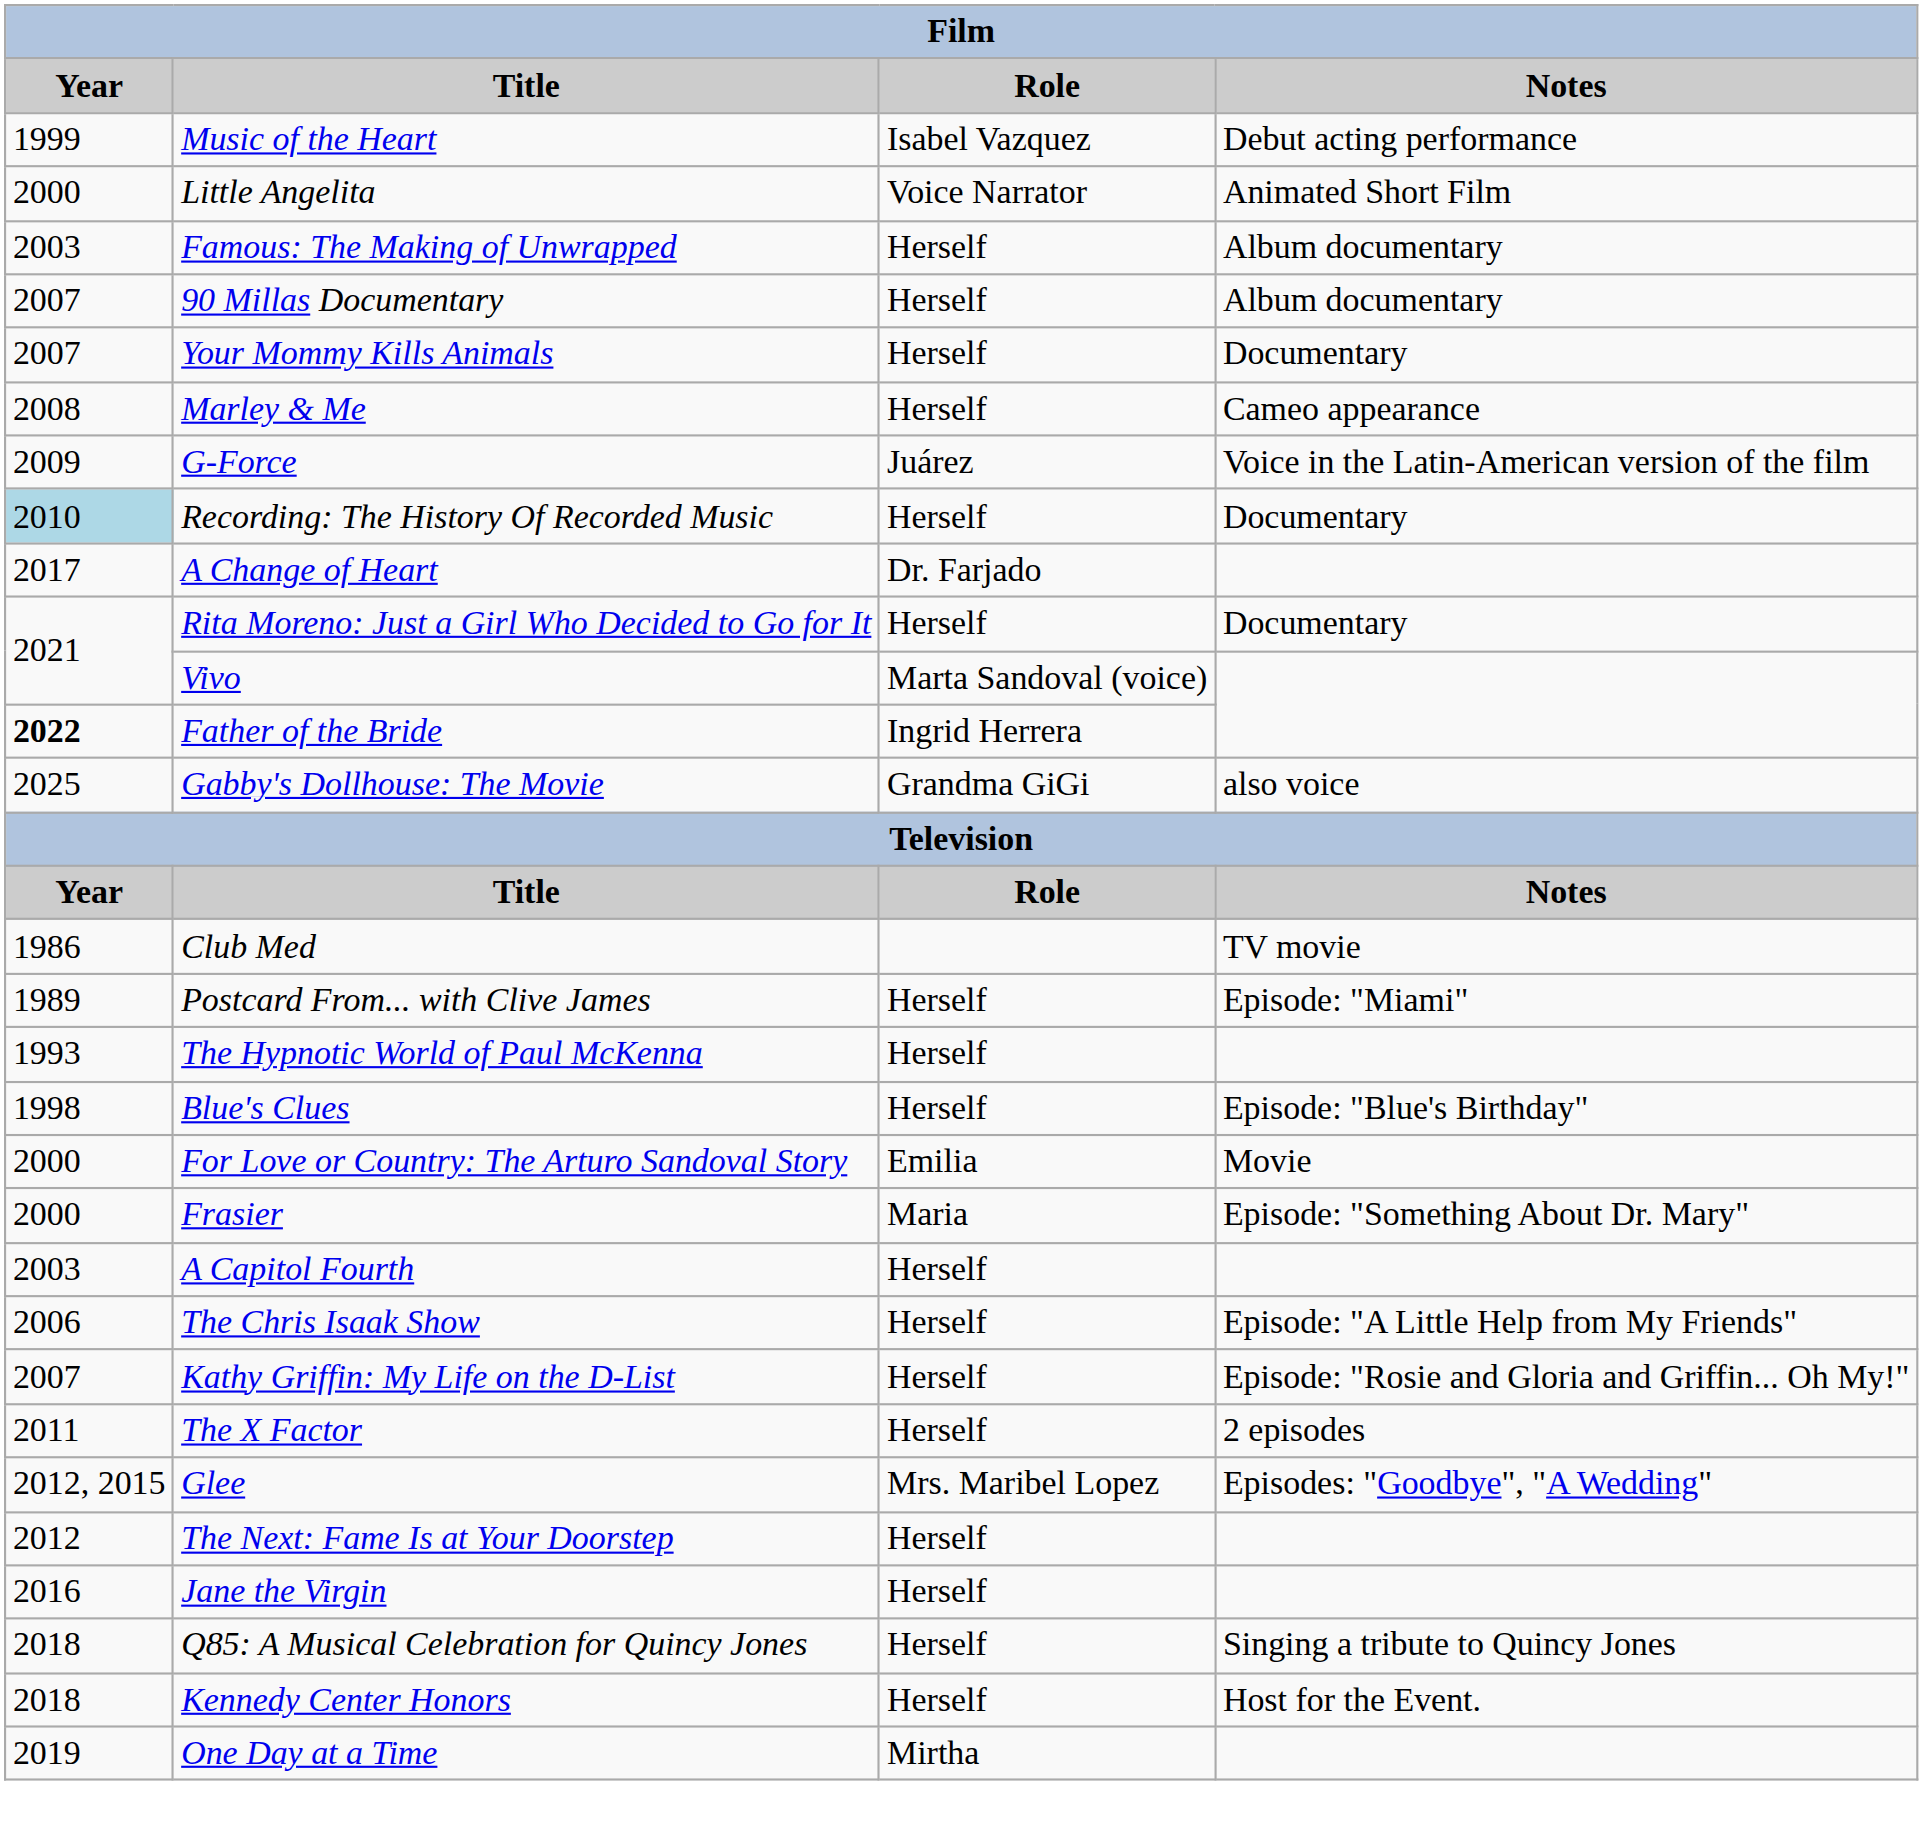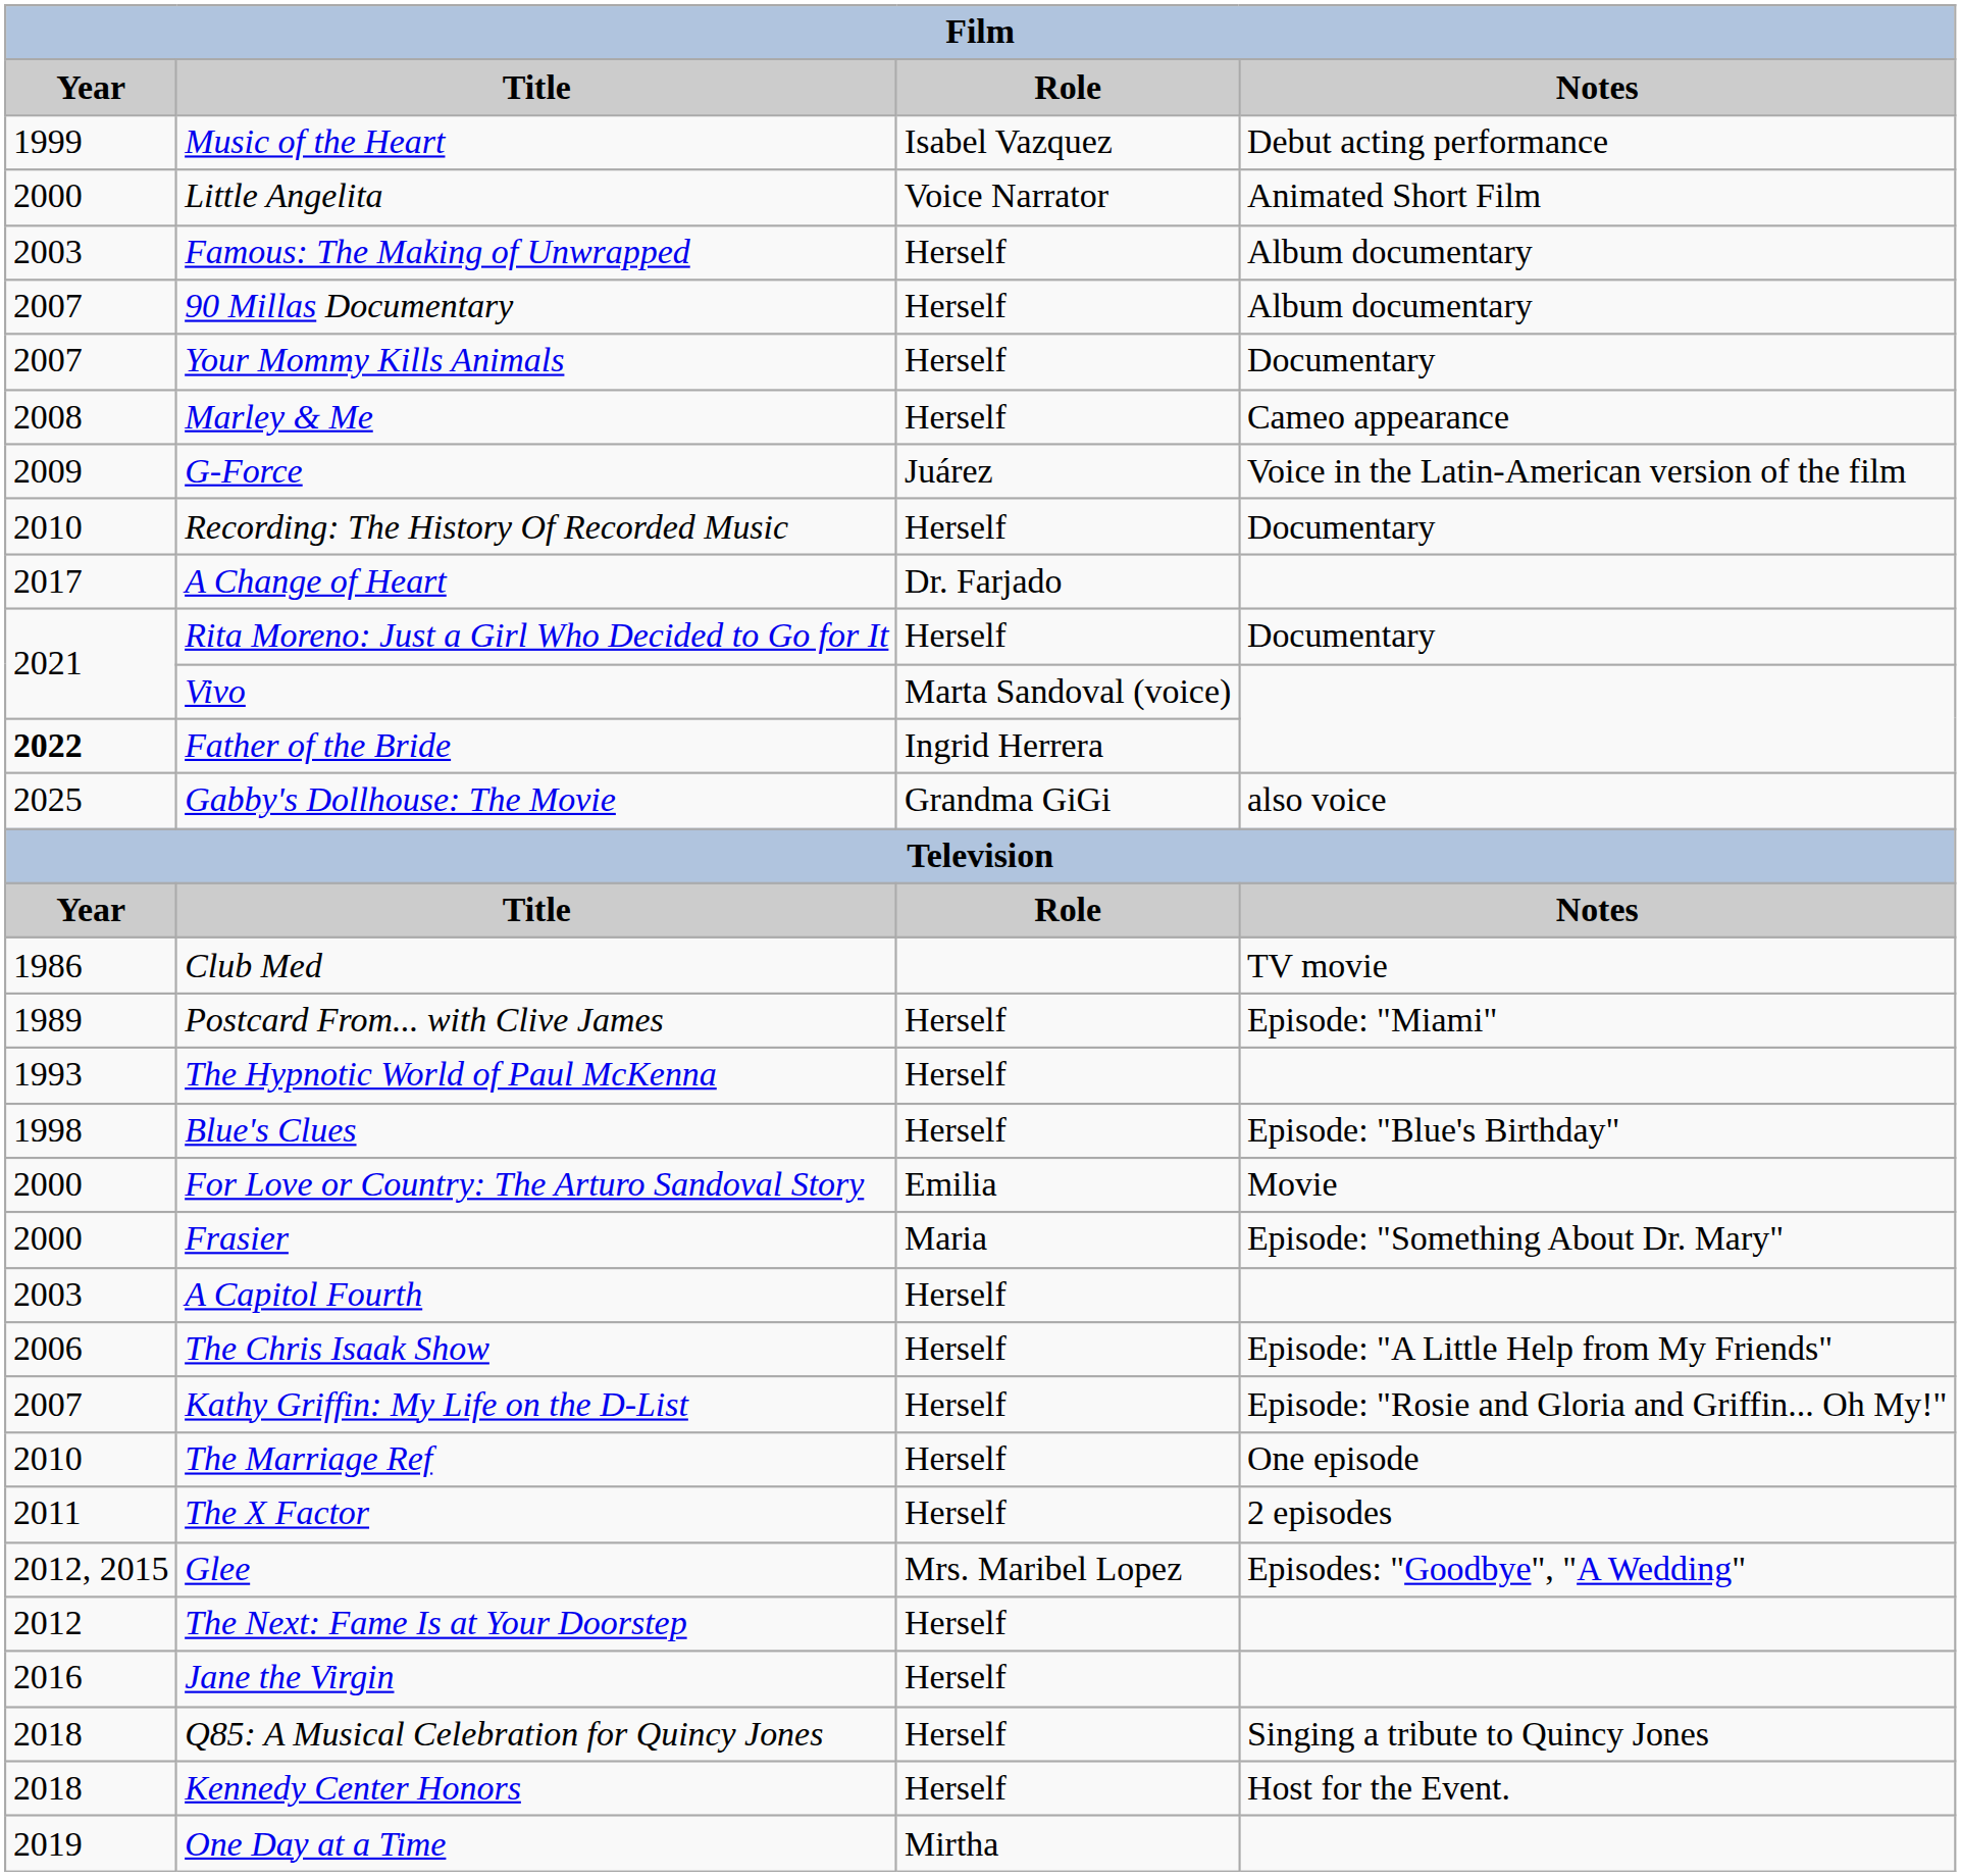 <table class="wikitable">
 <tr style="text-align:center;">
 <th colspan=4 style="background:#B0C4DE;">Film</th>
 </tr>
 <tr style="text-align:center;">
 <th style="background:#ccc;">Year</th>
 <th style="background:#ccc;">Title</th>
 <th style="background:#ccc;">Role</th>
 <th style="background:#ccc;">Notes</th>
 </tr>
 <tr>
 <td>1999</td>
 <td><em><a href='#'>Music of the Heart</a></em></td>
 <td>Isabel Vazquez</td>
 <td>Debut acting performance</td>
 </tr>
 <tr>
 <td>2000</td>
 <td><em>Little Angelita</em></td>
 <td>Voice Narrator</td>
 <td>Animated Short Film</td>
 </tr>
 <tr>
 <td>2003</td>
 <td><em><a href='#'>Famous: The Making of Unwrapped</a></em></td>
 <td>Herself</td>
 <td>Album documentary</td>
 </tr>
 <tr>
 <td>2007</td>
 <td><em><a href='#'>90 Millas</a> Documentary</em></td>
 <td>Herself</td>
 <td>Album documentary</td>
 </tr>
 <tr>
 <td>2007</td>
 <td><em><a href='#'>Your Mommy Kills Animals</a></em></td>
 <td>Herself</td>
 <td>Documentary</td>
 </tr>
 <tr>
 <td>2008</td>
 <td><em><a href='#'>Marley & Me</a></em></td>
 <td>Herself</td>
 <td>Cameo appearance</td>
 </tr>
 <tr>
 <td>2009</td>
 <td><em><a href='#'>G-Force</a></em></td>
 <td>Juárez</td>
 <td>Voice in the Latin-American version of the film</td>
 </tr>
 <tr>
-<td style="background: lightblue;">2010</td>
+<td>2010</td>
 <td><em>Recording: The History Of Recorded Music</em></td>
 <td>Herself</td>
 <td>Documentary</td>
 </tr>
 <tr>
 <td>2017</td>
 <td><em><a href='#'>A Change of Heart</a></em></td>
 <td>Dr. Farjado</td>
 <td></td>
 </tr>
 <tr>
 <td rowspan="2">2021</td>
 <td><em><a href='#'>Rita Moreno: Just a Girl Who Decided to Go for It</a></em></td>
 <td>Herself</td>
 <td>Documentary</td>
 </tr>
 <tr>
 <td><em><a href='#'>Vivo</a></em></td>
 <td>Marta Sandoval (voice)</td>
 </tr>
 <tr>
 <td><strong>2022</strong></td>
 <td><em><a href='#'>Father of the Bride</a></em></td>
 <td>Ingrid Herrera</td>
 </tr>
 <tr>
 <td>2025</td>
 <td><em><a href='#'>Gabby's Dollhouse: The Movie</a></em></td>
 <td>Grandma GiGi</td>
 <td>also voice</td>
 </tr>
 <tr style="text-align:center;">
 <th colspan=4 style="background:#B0C4DE;">Television</th>
 </tr>
 <tr style="text-align:center;">
 <th style="background:#ccc;">Year</th>
 <th style="background:#ccc;">Title</th>
 <th style="background:#ccc;">Role</th>
 <th style="background:#ccc;">Notes</th>
 </tr>
 <tr>
 <td>1986</td>
 <td><em>Club Med</em></td>
 <td></td>
 <td>TV movie</td>
 </tr>
 <tr>
 <td>1989</td>
 <td><em>Postcard From... with Clive James</em></td>
 <td>Herself</td>
 <td>Episode: "Miami"</td>
 </tr>
 <tr>
 <td>1993</td>
 <td><em><a href='#'>The Hypnotic World of Paul McKenna</a></em></td>
 <td>Herself</td>
 </tr>
 <tr>
 <td>1998</td>
 <td><em><a href='#'>Blue's Clues</a></em></td>
 <td>Herself</td>
 <td>Episode: "Blue's Birthday"</td>
 </tr>
 <tr>
 <td>2000</td>
 <td><em><a href='#'>For Love or Country: The Arturo Sandoval Story</a></em></td>
 <td>Emilia</td>
 <td>Movie</td>
 </tr>
 <tr>
 <td>2000</td>
 <td><em><a href='#'>Frasier</a></em></td>
 <td>Maria</td>
 <td>Episode: "Something About Dr. Mary"</td>
 </tr>
 <tr>
 <td>2003</td>
 <td><em><a href='#'>A Capitol Fourth</a></em></td>
 <td>Herself</td>
 </tr>
 <tr>
 <td>2006</td>
 <td><em><a href='#'>The Chris Isaak Show</a></em></td>
 <td>Herself</td>
 <td>Episode: "A Little Help from My Friends"</td>
 </tr>
 <tr>
 <td>2007</td>
 <td><em><a href='#'>Kathy Griffin: My Life on the D-List</a></em></td>
 <td>Herself</td>
 <td>Episode: "Rosie and Gloria and Griffin... Oh My!"</td>
 </tr>
 <tr>
+<td>2010</td>
+<td><em><a href='#'>The Marriage Ref</a></em></td>
+<td>Herself</td>
+<td>One episode</td>
+</tr>
+<tr>
 <td>2011</td>
 <td><em><a href='#'>The X Factor</a></em></td>
 <td>Herself</td>
 <td>2 episodes</td>
 </tr>
 <tr>
 <td>2012, 2015</td>
 <td><em><a href='#'>Glee</a></em></td>
 <td>Mrs. Maribel Lopez</td>
 <td>Episodes: "<a href='#'>Goodbye</a>", "<a href='#'>A Wedding</a>"</td>
 </tr>
 <tr>
 <td>2012</td>
 <td><em><a href='#'>The Next: Fame Is at Your Doorstep</a></em></td>
 <td>Herself</td>
 <td></td>
 </tr>
 <tr>
 <td>2016</td>
 <td><em><a href='#'>Jane the Virgin</a></em></td>
 <td>Herself</td>
 <td></td>
 </tr>
 <tr>
 <td>2018</td>
 <td><em>Q85: A Musical Celebration for Quincy Jones</em></td>
 <td>Herself</td>
 <td>Singing a tribute to Quincy Jones</td>
 </tr>
 <tr>
 <td>2018</td>
 <td><em><a href='#'>Kennedy Center Honors</a></em></td>
 <td>Herself</td>
 <td>Host for the Event.</td>
 </tr>
 <tr>
 <td>2019</td>
 <td><em><a href='#'>One Day at a Time</a></em></td>
 <td>Mirtha</td>
 <td></td>
 </tr>
 </table>
